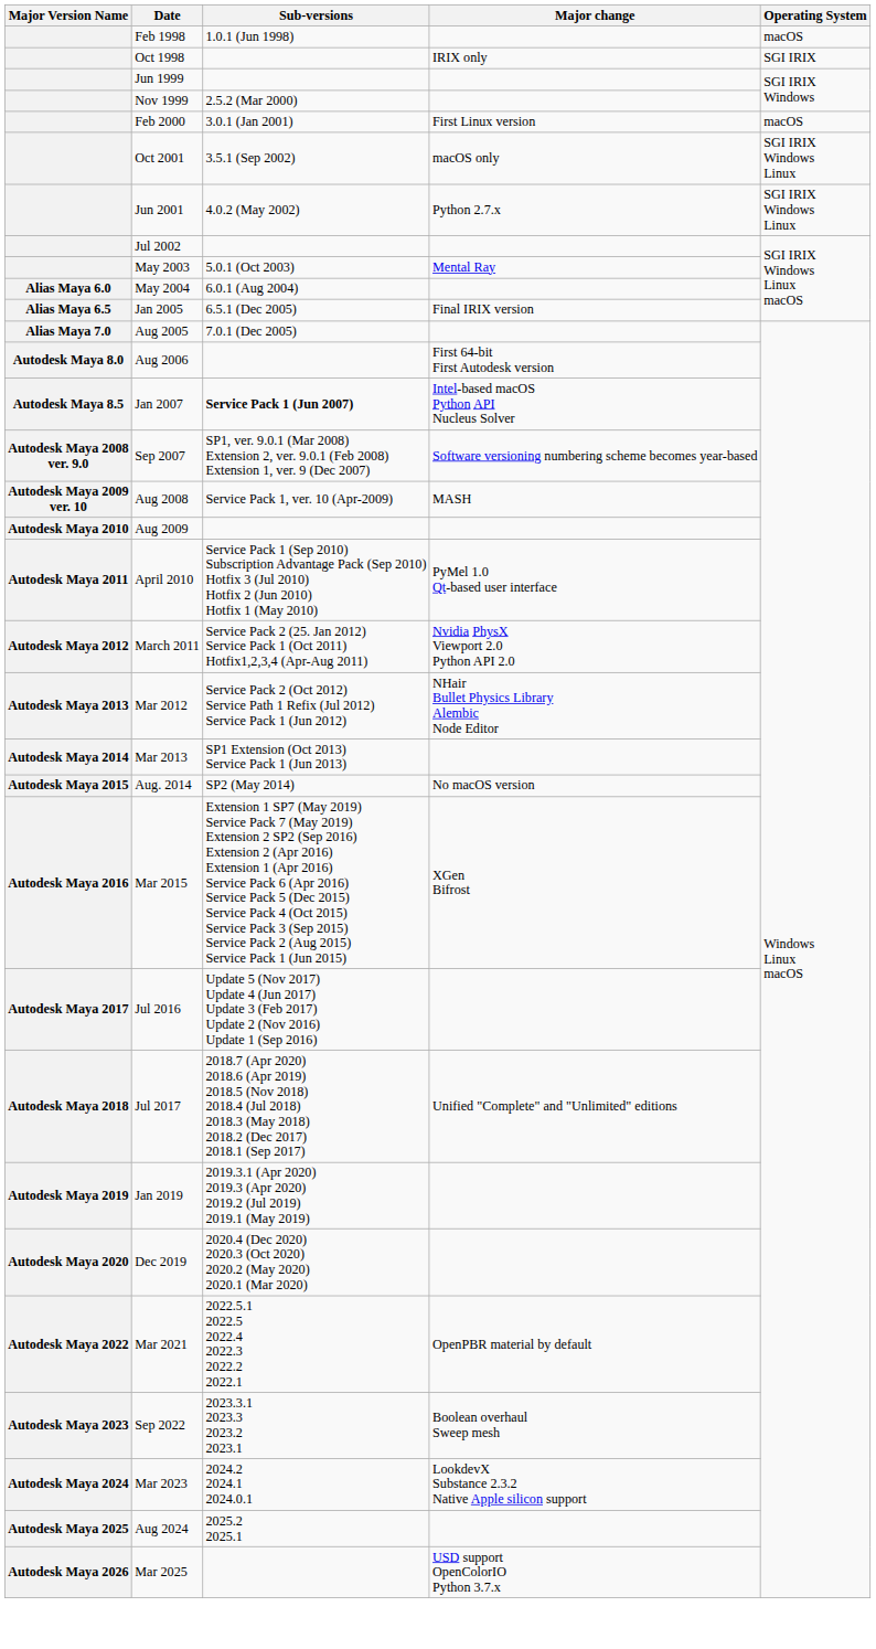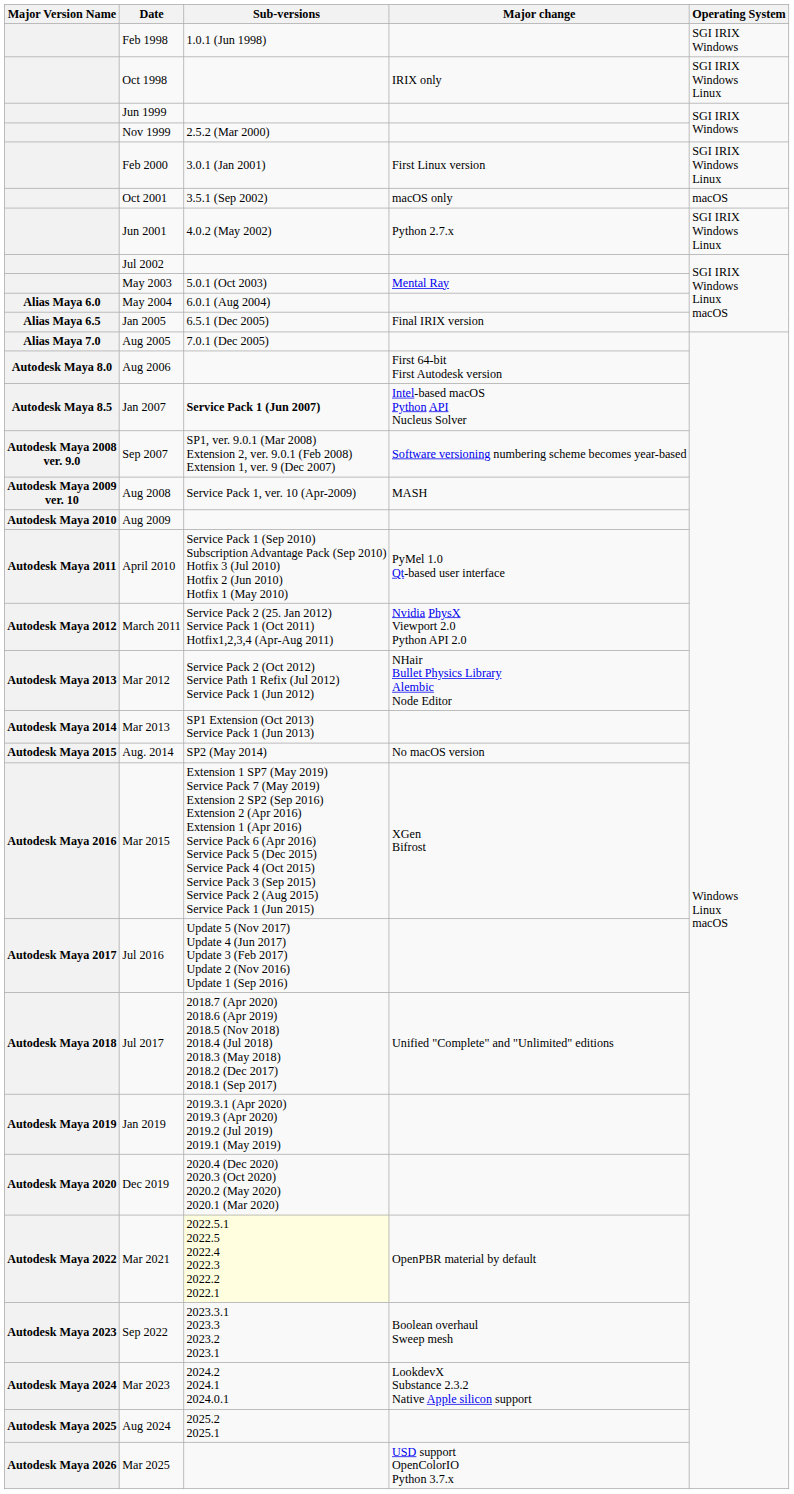 <table class="wikitable sortable mw-collapsible mw-collapsed">
 <tr>
 <th scope="col">Major Version Name</th>
 <th scope="col">Date</th>
 <th scope="col">Sub-versions</th>
 <th>Major change</th>
 <th scope="col">Operating System</th>
 </tr>
 <tr>
 <th scope="row"></th>
 <td>Feb 1998</td>
 <td>1.0.1 (Jun 1998)</td>
 <td></td>
-<td>macOS</td>
+<td>SGI IRIX<br>Windows</td>
 </tr>
 <tr>
 <th scope="row"></th>
 <td>Oct 1998</td>
 <td></td>
 <td>IRIX only</td>
-<td>SGI IRIX</td>
+<td>SGI IRIX<br>Windows<br>Linux</td>
 </tr>
 <tr>
 <th scope="row"></th>
 <td>Jun 1999</td>
 <td></td>
 <td></td>
 <td rowspan="2">SGI IRIX<br>Windows</td>
 </tr>
 <tr>
 <th scope="row"></th>
 <td>Nov 1999</td>
 <td>2.5.2 (Mar 2000)</td>
 <td></td>
 </tr>
 <tr>
 <th scope="row"></th>
 <td>Feb 2000</td>
 <td>3.0.1 (Jan 2001)</td>
 <td>First Linux version</td>
-<td>macOS</td>
+<td>SGI IRIX<br>Windows<br>Linux</td>
 </tr>
 <tr>
 <th scope="row"></th>
 <td>Oct 2001</td>
 <td>3.5.1 (Sep 2002)</td>
 <td>macOS only</td>
-<td>SGI IRIX<br>Windows<br>Linux</td>
+<td>macOS</td>
 </tr>
 <tr>
 <th scope="row"></th>
 <td>Jun 2001</td>
 <td>4.0.2 (May 2002)</td>
 <td>Python 2.7.x</td>
 <td>SGI IRIX<br>Windows<br>Linux</td>
 </tr>
 <tr>
 <th scope="row"></th>
 <td>Jul 2002</td>
 <td></td>
 <td></td>
 <td rowspan="4">SGI IRIX<br>Windows<br>Linux<br>macOS</td>
 </tr>
 <tr>
 <th scope="row"></th>
 <td>May 2003</td>
 <td>5.0.1 (Oct 2003)</td>
 <td><a href='#'>Mental Ray</a></td>
 </tr>
 <tr>
 <th scope="row">Alias Maya 6.0</th>
 <td>May 2004</td>
 <td>6.0.1 (Aug 2004)</td>
 <td></td>
 </tr>
 <tr>
 <th scope="row">Alias Maya 6.5</th>
 <td>Jan 2005</td>
 <td>6.5.1 (Dec 2005)</td>
 <td>Final IRIX version</td>
 </tr>
 <tr>
 <th scope="row">Alias Maya 7.0</th>
 <td>Aug 2005</td>
 <td>7.0.1 (Dec 2005)</td>
 <td></td>
 <td rowspan="21">Windows<br>Linux<br>macOS</td>
 </tr>
 <tr>
 <th scope="row">Autodesk Maya 8.0</th>
 <td>Aug 2006</td>
 <td></td>
 <td>First 64-bit<br>First Autodesk version</td>
 </tr>
 <tr>
 <th scope="row">Autodesk Maya 8.5</th>
 <td>Jan 2007</td>
 <td><strong>Service Pack 1 (Jun 2007)</strong></td>
 <td><a href='#'>Intel</a>-based macOS<br><a href='#'>Python</a> <a href='#'>API</a><br>Nucleus Solver</td>
 </tr>
 <tr>
 <th scope="row">Autodesk Maya 2008<br>ver. 9.0</th>
 <td>Sep 2007</td>
 <td>SP1, ver. 9.0.1 (Mar 2008)<br>Extension 2, ver. 9.0.1 (Feb 2008)<br>Extension 1, ver. 9 (Dec 2007)</td>
 <td><a href='#'>Software versioning</a> numbering scheme becomes year-based</td>
 </tr>
 <tr>
 <th scope="row">Autodesk Maya 2009<br>ver. 10</th>
 <td>Aug 2008</td>
 <td>Service Pack 1, ver. 10 (Apr-2009)</td>
 <td>MASH</td>
 </tr>
 <tr>
 <th scope="row">Autodesk Maya 2010</th>
 <td>Aug 2009</td>
 <td></td>
 <td></td>
 </tr>
 <tr>
 <th scope="row">Autodesk Maya 2011</th>
 <td>April 2010</td>
 <td>Service Pack 1 (Sep 2010)<br>Subscription Advantage Pack (Sep 2010)<br>Hotfix 3 (Jul 2010)<br>Hotfix 2 (Jun 2010)<br>Hotfix 1 (May 2010)</td>
 <td>PyMel 1.0<br><a href='#'>Qt</a>-based user interface</td>
 </tr>
 <tr>
 <th scope="row">Autodesk Maya 2012</th>
 <td>March 2011</td>
 <td>Service Pack 2 (25. Jan 2012)<br>Service Pack 1 (Oct 2011)<br>Hotfix1,2,3,4 (Apr-Aug 2011)</td>
 <td><a href='#'>Nvidia</a> <a href='#'>PhysX</a><br>Viewport 2.0<br>Python API 2.0</td>
 </tr>
 <tr>
 <th scope="row">Autodesk Maya 2013</th>
 <td>Mar 2012</td>
 <td>Service Pack 2 (Oct 2012)<br>Service Path 1 Refix (Jul 2012)<br>Service Pack 1 (Jun 2012)</td>
 <td>NHair<br><a href='#'>Bullet Physics Library</a><br><a href='#'>Alembic</a><br>Node Editor</td>
 </tr>
 <tr>
 <th scope="row">Autodesk Maya 2014</th>
 <td>Mar 2013</td>
 <td>SP1 Extension (Oct 2013)<br>Service Pack 1 (Jun 2013)</td>
 <td></td>
 </tr>
 <tr>
 <th scope="row">Autodesk Maya 2015</th>
 <td>Aug. 2014</td>
 <td>SP2 (May 2014)</td>
 <td>No macOS version</td>
 </tr>
 <tr>
 <th scope="row">Autodesk Maya 2016</th>
 <td>Mar 2015</td>
 <td>Extension 1 SP7 (May 2019)<br>Service Pack 7 (May 2019)<br>Extension 2 SP2 (Sep 2016)<br>Extension 2 (Apr 2016)<br>Extension 1 (Apr 2016)<br>Service Pack 6 (Apr 2016)<br>Service Pack 5 (Dec 2015)<br>Service Pack 4 (Oct 2015)<br>Service Pack 3 (Sep 2015)<br>Service Pack 2 (Aug 2015)<br>Service Pack 1 (Jun 2015)</td>
 <td>XGen<br>Bifrost</td>
 </tr>
 <tr>
 <th scope="row">Autodesk Maya 2017</th>
 <td>Jul 2016</td>
 <td>Update 5 (Nov 2017)<br>Update 4 (Jun 2017)<br>Update 3 (Feb 2017)<br>Update 2 (Nov 2016)<br>Update 1 (Sep 2016)</td>
 <td></td>
 </tr>
 <tr>
 <th scope="row">Autodesk Maya 2018</th>
 <td>Jul 2017</td>
 <td>2018.7 (Apr 2020)<br>2018.6 (Apr 2019)<br>2018.5 (Nov 2018)<br>2018.4 (Jul 2018)<br>2018.3 (May 2018)<br>2018.2 (Dec 2017)<br>2018.1 (Sep 2017)</td>
 <td>Unified "Complete" and "Unlimited" editions</td>
 </tr>
 <tr>
 <th>Autodesk Maya 2019</th>
 <td>Jan 2019</td>
 <td>2019.3.1 (Apr 2020)<br>2019.3 (Apr 2020)<br>2019.2 (Jul 2019)<br>2019.1 (May 2019)</td>
 <td></td>
 </tr>
 <tr>
 <th>Autodesk Maya 2020</th>
 <td>Dec 2019</td>
 <td>2020.4 (Dec 2020)<br>2020.3 (Oct 2020)<br>2020.2 (May 2020)<br>2020.1 (Mar 2020)</td>
 <td></td>
 </tr>
 <tr>
 <th>Autodesk Maya 2022</th>
 <td>Mar 2021</td>
-<td>2022.5.1<br>2022.5<br>2022.4<br>2022.3<br>2022.2<br>2022.1</td>
+<td style="background: lightyellow;">2022.5.1<br>2022.5<br>2022.4<br>2022.3<br>2022.2<br>2022.1</td>
 <td>OpenPBR material by default</td>
 </tr>
 <tr>
 <th>Autodesk Maya 2023</th>
 <td>Sep 2022</td>
 <td>2023.3.1<br>2023.3<br>2023.2<br>2023.1<br></td>
 <td>Boolean overhaul<br>Sweep mesh</td>
 </tr>
 <tr>
 <th>Autodesk Maya 2024</th>
 <td>Mar 2023</td>
 <td>2024.2<br>2024.1<br>2024.0.1</td>
 <td>LookdevX<br>Substance 2.3.2<br>Native <a href='#'>Apple silicon</a> support</td>
 </tr>
 <tr>
 <th>Autodesk Maya 2025</th>
 <td>Aug 2024</td>
 <td>2025.2<br>2025.1</td>
 </tr>
 <tr>
 <th>Autodesk Maya 2026</th>
 <td>Mar 2025</td>
 <td></td>
 <td><a href='#'>USD</a> support<br>OpenColorIO<br>Python 3.7.x</td>
 </tr>
 </table>
